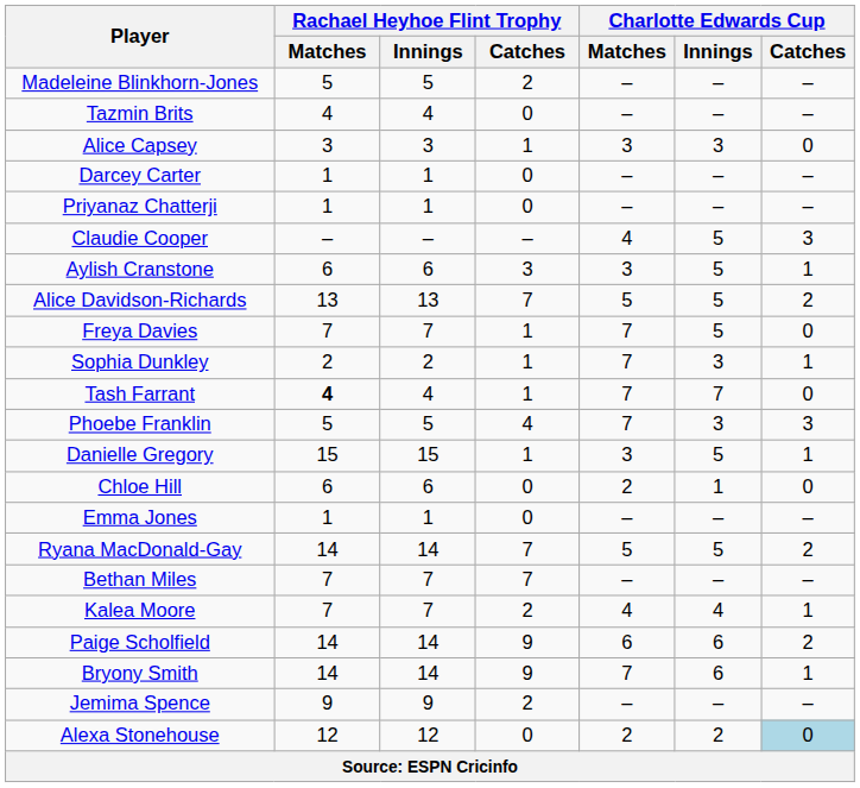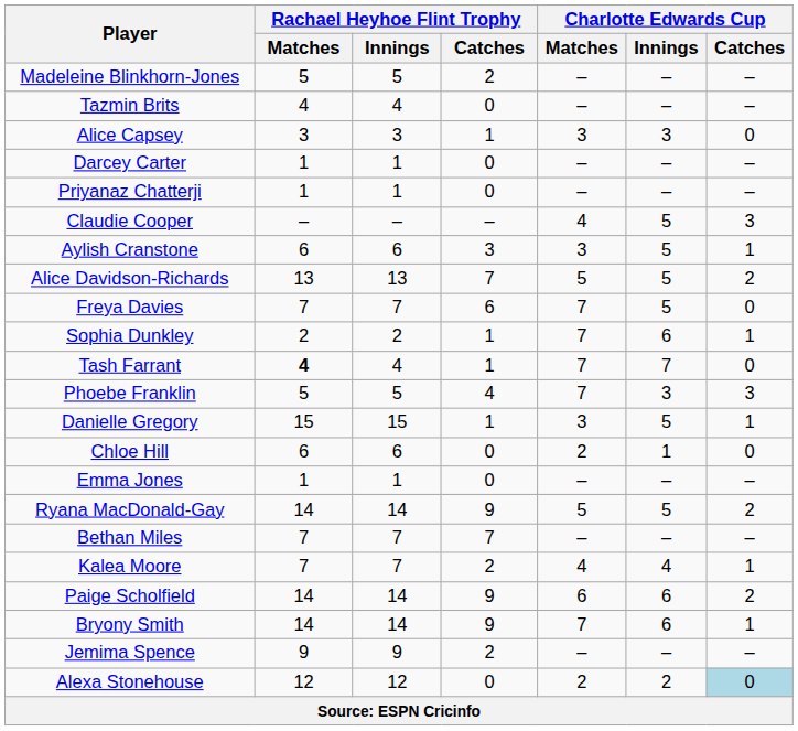 <table class="wikitable" style="text-align:center; width:55%;">
 <tr>
 <th rowspan=2>Player</th>
 <th colspan=3><a href='#'>Rachael Heyhoe Flint Trophy</a></th>
 <th colspan=3><a href='#'>Charlotte Edwards Cup</a></th>
 </tr>
 <tr>
 <th>Matches</th>
 <th>Innings</th>
 <th>Catches</th>
 <th>Matches</th>
 <th>Innings</th>
 <th>Catches</th>
 </tr>
 <tr>
 <td><a href='#'>Madeleine Blinkhorn-Jones</a></td>
 <td>5</td>
 <td>5</td>
 <td>2</td>
 <td>–</td>
 <td>–</td>
 <td>–</td>
 </tr>
 <tr>
 <td><a href='#'>Tazmin Brits</a></td>
 <td>4</td>
 <td>4</td>
 <td>0</td>
 <td>–</td>
 <td>–</td>
 <td>–</td>
 </tr>
 <tr>
 <td><a href='#'>Alice Capsey</a></td>
 <td>3</td>
 <td>3</td>
 <td>1</td>
 <td>3</td>
 <td>3</td>
 <td>0</td>
 </tr>
 <tr>
 <td><a href='#'>Darcey Carter</a></td>
 <td>1</td>
 <td>1</td>
 <td>0</td>
 <td>–</td>
 <td>–</td>
 <td>–</td>
 </tr>
 <tr>
 <td><a href='#'>Priyanaz Chatterji</a></td>
 <td>1</td>
 <td>1</td>
 <td>0</td>
 <td>–</td>
 <td>–</td>
 <td>–</td>
 </tr>
 <tr>
 <td><a href='#'>Claudie Cooper</a></td>
 <td>–</td>
 <td>–</td>
 <td>–</td>
 <td>4</td>
 <td>5</td>
 <td>3</td>
 </tr>
 <tr>
 <td><a href='#'>Aylish Cranstone</a></td>
 <td>6</td>
 <td>6</td>
 <td>3</td>
 <td>3</td>
 <td>5</td>
 <td>1</td>
 </tr>
 <tr>
 <td><a href='#'>Alice Davidson-Richards</a></td>
 <td>13</td>
 <td>13</td>
 <td>7</td>
 <td>5</td>
 <td>5</td>
 <td>2</td>
 </tr>
 <tr>
 <td><a href='#'>Freya Davies</a></td>
 <td>7</td>
 <td>7</td>
-<td>1</td>
+<td>6</td>
 <td>7</td>
 <td>5</td>
 <td>0</td>
 </tr>
 <tr>
 <td><a href='#'>Sophia Dunkley</a></td>
 <td>2</td>
 <td>2</td>
 <td>1</td>
 <td>7</td>
-<td>3</td>
+<td>6</td>
 <td>1</td>
 </tr>
 <tr>
 <td><a href='#'>Tash Farrant</a></td>
 <td><strong>4</strong></td>
 <td>4</td>
 <td>1</td>
 <td>7</td>
 <td>7</td>
 <td>0</td>
 </tr>
 <tr>
 <td><a href='#'>Phoebe Franklin</a></td>
 <td>5</td>
 <td>5</td>
 <td>4</td>
 <td>7</td>
 <td>3</td>
 <td>3</td>
 </tr>
 <tr>
 <td><a href='#'>Danielle Gregory</a></td>
 <td>15</td>
 <td>15</td>
 <td>1</td>
 <td>3</td>
 <td>5</td>
 <td>1</td>
 </tr>
 <tr>
 <td><a href='#'>Chloe Hill</a></td>
 <td>6</td>
 <td>6</td>
 <td>0</td>
 <td>2</td>
 <td>1</td>
 <td>0</td>
 </tr>
 <tr>
 <td><a href='#'>Emma Jones</a></td>
 <td>1</td>
 <td>1</td>
 <td>0</td>
 <td>–</td>
 <td>–</td>
 <td>–</td>
 </tr>
 <tr>
 <td><a href='#'>Ryana MacDonald-Gay</a></td>
 <td>14</td>
 <td>14</td>
-<td>7</td>
+<td>9</td>
 <td>5</td>
 <td>5</td>
 <td>2</td>
 </tr>
 <tr>
 <td><a href='#'>Bethan Miles</a></td>
 <td>7</td>
 <td>7</td>
 <td>7</td>
 <td>–</td>
 <td>–</td>
 <td>–</td>
 </tr>
 <tr>
 <td><a href='#'>Kalea Moore</a></td>
 <td>7</td>
 <td>7</td>
 <td>2</td>
 <td>4</td>
 <td>4</td>
 <td>1</td>
 </tr>
 <tr>
 <td><a href='#'>Paige Scholfield</a></td>
 <td>14</td>
 <td>14</td>
 <td>9</td>
 <td>6</td>
 <td>6</td>
 <td>2</td>
 </tr>
 <tr>
 <td><a href='#'>Bryony Smith</a></td>
 <td>14</td>
 <td>14</td>
 <td>9</td>
 <td>7</td>
 <td>6</td>
 <td>1</td>
 </tr>
 <tr>
 <td><a href='#'>Jemima Spence</a></td>
 <td>9</td>
 <td>9</td>
 <td>2</td>
 <td>–</td>
 <td>–</td>
 <td>–</td>
 </tr>
 <tr>
 <td><a href='#'>Alexa Stonehouse</a></td>
 <td>12</td>
 <td>12</td>
 <td>0</td>
 <td>2</td>
 <td>2</td>
 <td style="background: lightblue;">0</td>
 </tr>
 <tr>
 <th colspan="7"><small>Source: ESPN Cricinfo</small></th>
 </tr>
 </table>
